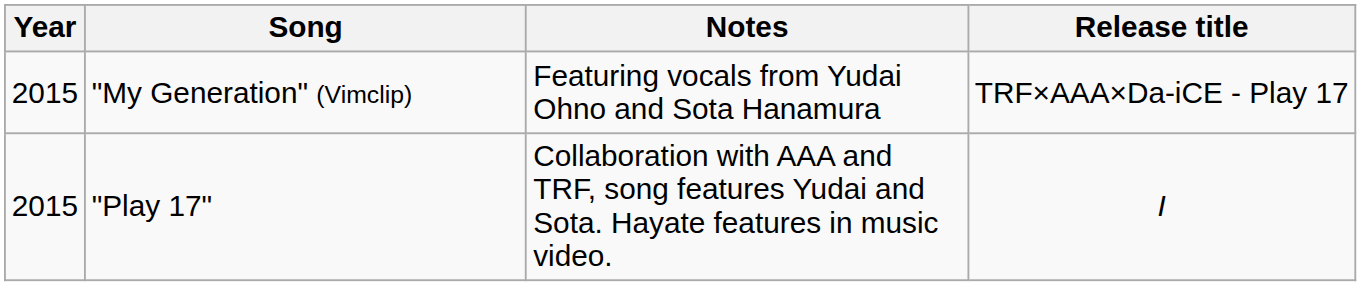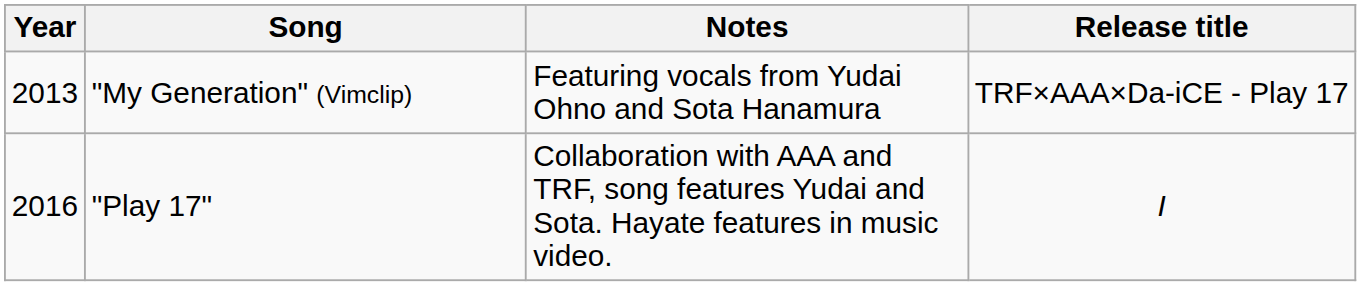 <table class="wikitable">
 <tr>
 <th>Year</th>
 <th style="width:230px;">Song</th>
 <th style="width:230px;">Notes</th>
 <th>Release title</th>
 </tr>
 <tr>
-<td style="text-align:center;">2015</td>
+<td style="text-align:center;">2013</td>
 <td>"My Generation" <small>(Vimclip)</small></td>
 <td>Featuring vocals from Yudai Ohno and Sota Hanamura</td>
 <td>TRF×AAA×Da-iCE - Play 17</td>
 </tr>
 <tr>
-<td>2015</td>
+<td>2016</td>
 <td>"Play 17"</td>
 <td>Collaboration with AAA and TRF, song features Yudai and Sota. Hayate features in music video.</td>
 <td style="text-align:center;"><em>I</em></td>
 </tr>
 </table>
